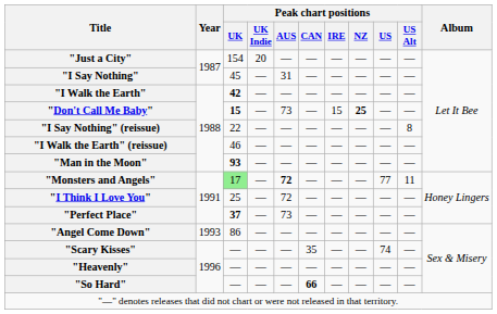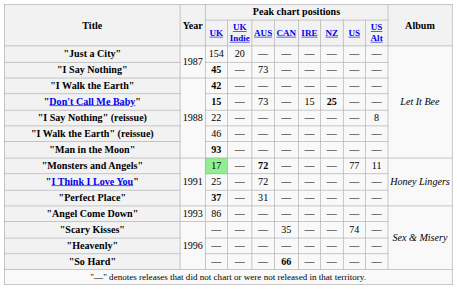 <table class="wikitable plainrowheaders" style="text-align:center;">
 <tr>
 <th rowspan="2" scope="col" style="width:17em;">Title</th>
 <th rowspan="2" scope="col" style="width:2em;">Year</th>
 <th colspan="8">Peak chart positions</th>
 <th rowspan="2">Album</th>
 </tr>
 <tr>
 <th scope="col" style="width:2em;font-size:90%;"><a href='#'>UK</a><br></th>
 <th scope="col" style="width:2em;font-size:90%;"><a href='#'>UK Indie</a><br></th>
 <th scope="col" style="width:2em;font-size:90%;"><a href='#'>AUS</a><br></th>
 <th scope="col" style="width:2em;font-size:90%;"><a href='#'>CAN</a><br></th>
 <th scope="col" style="width:2em;font-size:90%;"><a href='#'>IRE</a><br></th>
 <th scope="col" style="width:2em;font-size:90%;"><a href='#'>NZ</a><br></th>
 <th scope="col" style="width:2em;font-size:90%;"><a href='#'>US</a><br></th>
 <th scope="col" style="width:2em;font-size:90%;"><a href='#'>US Alt</a><br></th>
 </tr>
 <tr>
 <th scope="row">"Just a City"</th>
 <td rowspan="2">1987</td>
 <td>154</td>
 <td>20</td>
 <td>—</td>
 <td>—</td>
 <td>—</td>
 <td>—</td>
 <td>—</td>
 <td>—</td>
 <td rowspan="7"><em>Let It Bee</em></td>
 </tr>
 <tr>
 <th scope="row">"I Say Nothing"</th>
-<td>45</td>
+<td><strong>45</strong></td>
 <td>—</td>
-<td>31</td>
+<td>73</td>
 <td>—</td>
 <td>—</td>
 <td>—</td>
 <td>—</td>
 <td>—</td>
 </tr>
 <tr>
 <th scope="row">"I Walk the Earth"</th>
 <td rowspan="5">1988</td>
 <td><strong>42</strong></td>
 <td>—</td>
 <td>—</td>
 <td>—</td>
 <td>—</td>
 <td>—</td>
 <td>—</td>
 <td>—</td>
 </tr>
 <tr>
 <th scope="row">"<a href='#'>Don't Call Me Baby</a>"</th>
 <td><strong>15</strong></td>
 <td>—</td>
 <td>73</td>
 <td>—</td>
 <td>15</td>
 <td><strong>25</strong></td>
 <td>—</td>
 <td>—</td>
 </tr>
 <tr>
 <th scope="row">"I Say Nothing" (reissue)</th>
 <td>22</td>
 <td>—</td>
 <td>—</td>
 <td>—</td>
 <td>—</td>
 <td>—</td>
 <td>—</td>
 <td>8</td>
 </tr>
 <tr>
 <th scope="row">"I Walk the Earth" (reissue)</th>
 <td>46</td>
 <td>—</td>
 <td>—</td>
 <td>—</td>
 <td>—</td>
 <td>—</td>
 <td>—</td>
 <td>—</td>
 </tr>
 <tr>
 <th scope="row">"Man in the Moon"</th>
 <td><strong>93</strong></td>
 <td>—</td>
 <td>—</td>
 <td>—</td>
 <td>—</td>
 <td>—</td>
 <td>—</td>
 <td>—</td>
 </tr>
 <tr>
 <th scope="row">"Monsters and Angels"</th>
 <td rowspan="3">1991</td>
 <td style="background: lightgreen;">17</td>
 <td>—</td>
 <td><strong>72</strong></td>
 <td>—</td>
 <td>—</td>
 <td>—</td>
 <td>77</td>
 <td>11</td>
 <td rowspan="3"><em>Honey Lingers</em></td>
 </tr>
 <tr>
 <th scope="row">"<a href='#'>I Think I Love You</a>"</th>
 <td>25</td>
 <td>—</td>
 <td>72</td>
 <td>—</td>
 <td>—</td>
 <td>—</td>
 <td>—</td>
 <td>—</td>
 </tr>
 <tr>
 <th scope="row">"Perfect Place"</th>
 <td><strong>37</strong></td>
 <td>—</td>
-<td>73</td>
+<td>31</td>
 <td>—</td>
 <td>—</td>
 <td>—</td>
 <td>—</td>
 <td>—</td>
 </tr>
 <tr>
 <th scope="row">"Angel Come Down"</th>
 <td>1993</td>
 <td>86</td>
 <td>—</td>
 <td>—</td>
 <td>—</td>
 <td>—</td>
 <td>—</td>
 <td>—</td>
 <td>—</td>
 <td rowspan="4"><em>Sex & Misery</em></td>
 </tr>
 <tr>
 <th scope="row">"Scary Kisses"</th>
 <td rowspan="3">1996</td>
 <td>—</td>
 <td>—</td>
 <td>—</td>
 <td>35</td>
 <td>—</td>
 <td>—</td>
 <td>74</td>
 <td>—</td>
 </tr>
 <tr>
 <th scope="row">"Heavenly"</th>
 <td>—</td>
 <td>—</td>
 <td>—</td>
 <td>—</td>
 <td>—</td>
 <td>—</td>
 <td>—</td>
 <td>—</td>
 </tr>
 <tr>
 <th scope="row">"So Hard"</th>
 <td>—</td>
 <td>—</td>
 <td>—</td>
 <td><strong>66</strong></td>
 <td>—</td>
 <td>—</td>
 <td>—</td>
 <td>—</td>
 </tr>
 <tr>
 <td colspan="11" style="font-size:90%">"—" denotes releases that did not chart or were not released in that territory.</td>
 </tr>
 </table>
